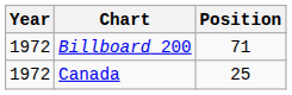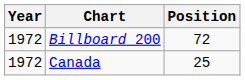 <table class="wikitable">
 <tr>
 <th>Year</th>
 <th>Chart</th>
 <th>Position</th>
 </tr>
 <tr>
 <td>1972</td>
 <td><a href='#'><em>Billboard</em> 200</a></td>
-<td align="center">71</td>
+<td align="center">72</td>
 </tr>
 <tr>
 <td>1972</td>
 <td><a href='#'>Canada</a></td>
 <td align="center">25</td>
 </tr>
 </table>
